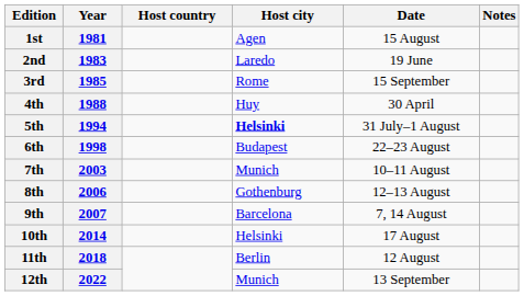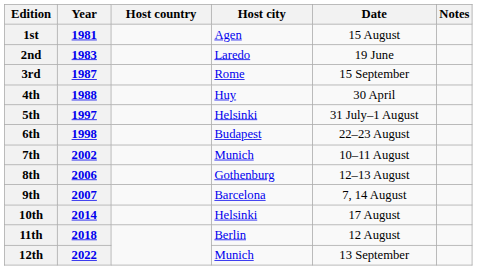 <table class="wikitable">
 <tr>
 <th width=60>Edition</th>
 <th width=60>Year</th>
 <th width=120>Host country</th>
 <th width=120>Host city</th>
 <th width=150>Date</th>
 <th>Notes</th>
 </tr>
 <tr>
 <th>1st</th>
 <th><a href='#'>1981</a></th>
 <td></td>
 <td><a href='#'>Agen</a></td>
 <td align=center>15 August</td>
 <td></td>
 </tr>
 <tr>
 <th>2nd</th>
 <th><a href='#'>1983</a></th>
 <td></td>
 <td><a href='#'>Laredo</a></td>
 <td align=center>19 June</td>
 <td></td>
 </tr>
 <tr>
 <th>3rd</th>
-<th><a href='#'>1985</a></th>
+<th><a href='#'>1987</a></th>
 <td></td>
 <td><a href='#'>Rome</a></td>
 <td align=center>15 September</td>
 <td></td>
 </tr>
 <tr>
 <th>4th</th>
 <th><a href='#'>1988</a></th>
 <td></td>
 <td><a href='#'>Huy</a></td>
 <td align=center>30 April</td>
 <td></td>
 </tr>
 <tr>
 <th>5th</th>
-<th><a href='#'>1994</a></th>
+<th><a href='#'>1997</a></th>
 <td></td>
-<td><strong><a href='#'>Helsinki</a></strong></td>
+<td><a href='#'>Helsinki</a></td>
 <td align=center>31 July–1 August</td>
 <td></td>
 </tr>
 <tr>
 <th>6th</th>
 <th><a href='#'>1998</a></th>
 <td></td>
 <td><a href='#'>Budapest</a></td>
 <td align=center>22–23 August</td>
 <td></td>
 </tr>
 <tr>
 <th>7th</th>
-<th><a href='#'>2003</a></th>
+<th><a href='#'>2002</a></th>
 <td></td>
 <td><a href='#'>Munich</a></td>
 <td align=center>10–11 August</td>
 <td></td>
 </tr>
 <tr>
 <th>8th</th>
 <th><a href='#'>2006</a></th>
 <td></td>
 <td><a href='#'>Gothenburg</a></td>
 <td align=center>12–13 August</td>
 <td></td>
 </tr>
 <tr>
 <th>9th</th>
 <th><a href='#'>2007</a></th>
 <td></td>
 <td><a href='#'>Barcelona</a></td>
 <td align=center>7, 14 August</td>
 <td></td>
 </tr>
 <tr>
 <th>10th</th>
 <th><a href='#'>2014</a></th>
 <td></td>
 <td><a href='#'>Helsinki</a></td>
 <td align=center>17 August</td>
 <td></td>
 </tr>
 <tr>
 <th>11th</th>
 <th><a href='#'>2018</a></th>
 <td align=left rowspan=2></td>
 <td><a href='#'>Berlin</a></td>
 <td align=center>12 August</td>
 <td></td>
 </tr>
 <tr>
 <th>12th</th>
 <th><a href='#'>2022</a></th>
 <td><a href='#'>Munich</a></td>
 <td align=center>13 September</td>
 <td></td>
 </tr>
 </table>
